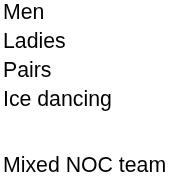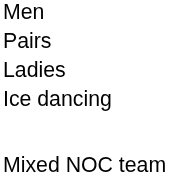 <table>
 <tr>
 <td>Men<br></td>
 <td></td>
 <td></td>
 <td></td>
 </tr>
 <tr>
-<td>Ladies<br></td>
+<td>Pairs<br></td>
 <td></td>
 <td></td>
 <td></td>
 </tr>
 <tr>
-<td>Pairs<br></td>
+<td>Ladies<br></td>
 <td></td>
 <td></td>
 <td></td>
 </tr>
 <tr>
 <td>Ice dancing<br></td>
 <td></td>
 <td></td>
 <td></td>
 </tr>
 <tr>
 <td>Mixed NOC team<br></td>
 <td><strong></strong> <br>  <br>  <br>  <br> </td>
 <td><strong></strong> <br>  <br>  <br>  <br> </td>
 <td><strong></strong> <br>  <br>  <br>  <br> </td>
 </tr>
 </table>
